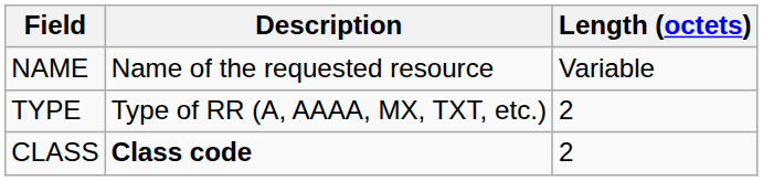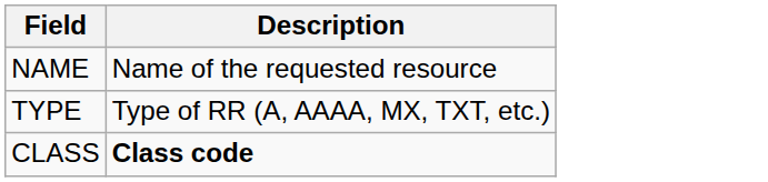 <table class="wikitable">
 <tr>
 <th>Field</th>
 <th>Description</th>
-<th>Length (<a href='#'>octets</a>)</th>
 </tr>
 <tr>
 <td>NAME</td>
 <td>Name of the requested resource</td>
-<td>Variable</td>
 </tr>
 <tr>
 <td>TYPE</td>
 <td>Type of RR (A, AAAA, MX, TXT, etc.)</td>
-<td>2</td>
 </tr>
 <tr>
 <td>CLASS</td>
 <td><strong>Class code</strong></td>
-<td>2</td>
 </tr>
 </table>
